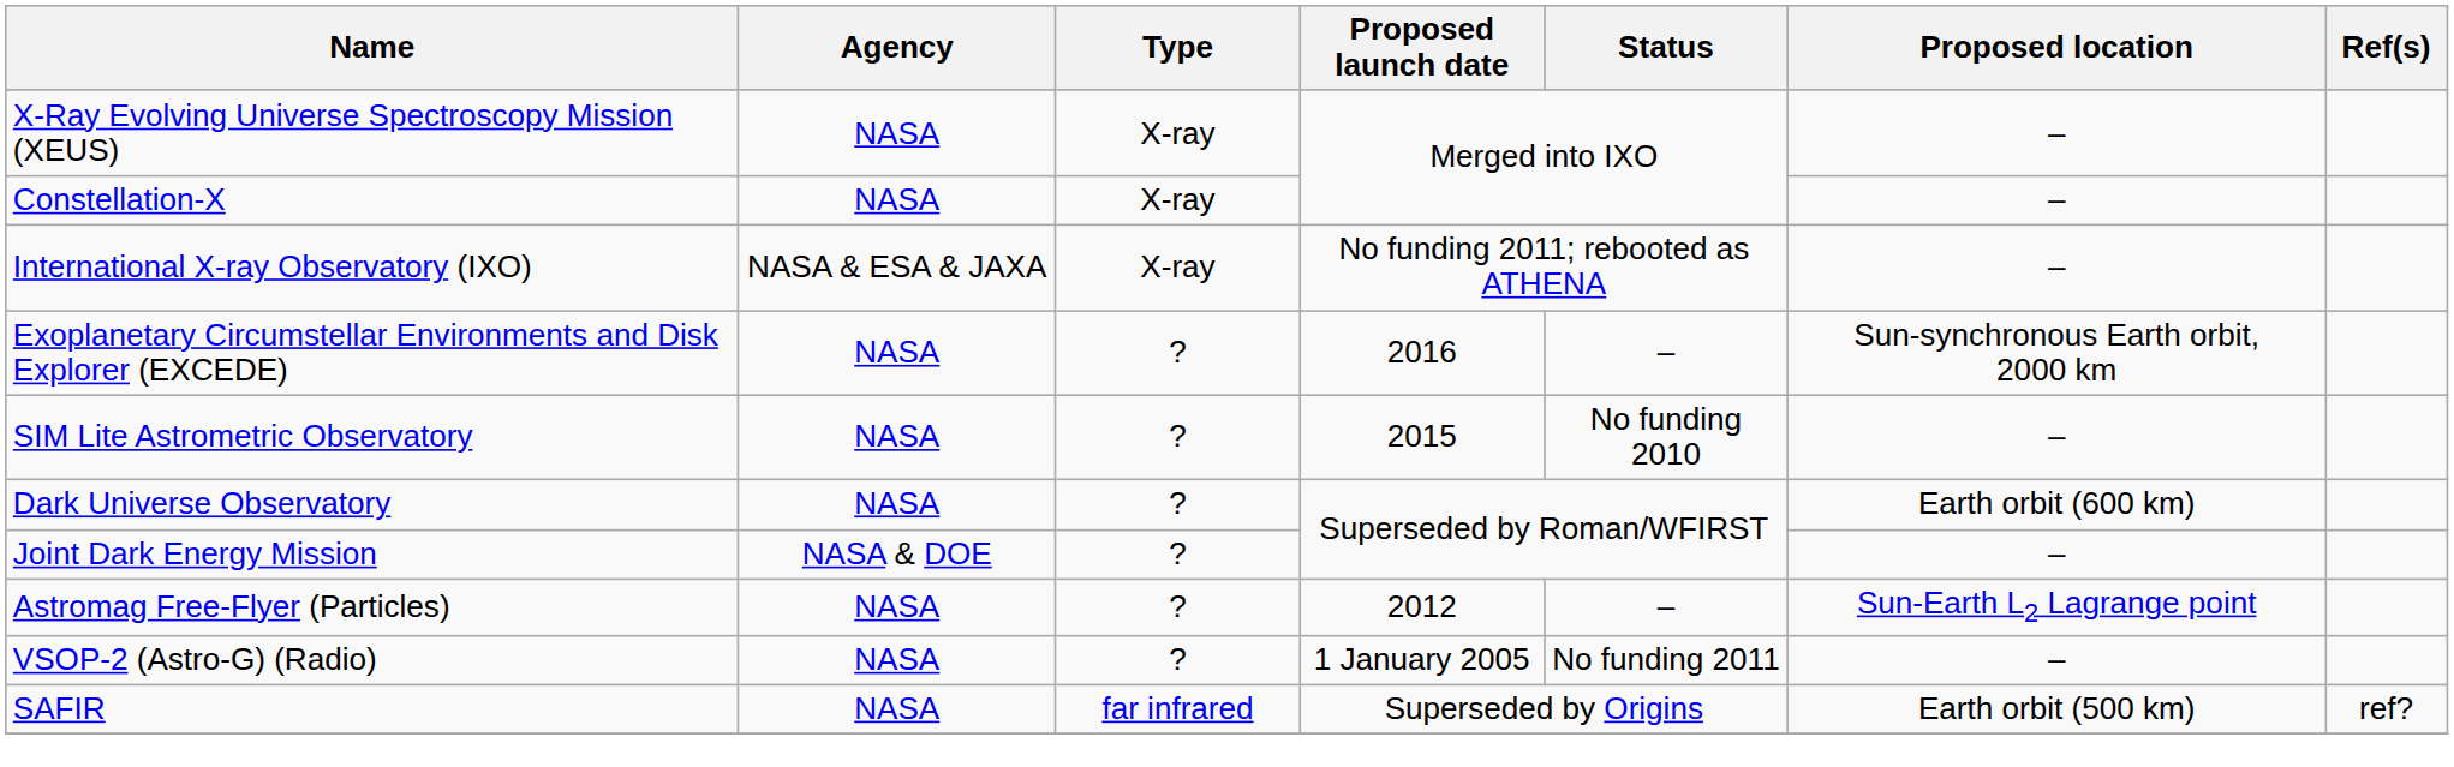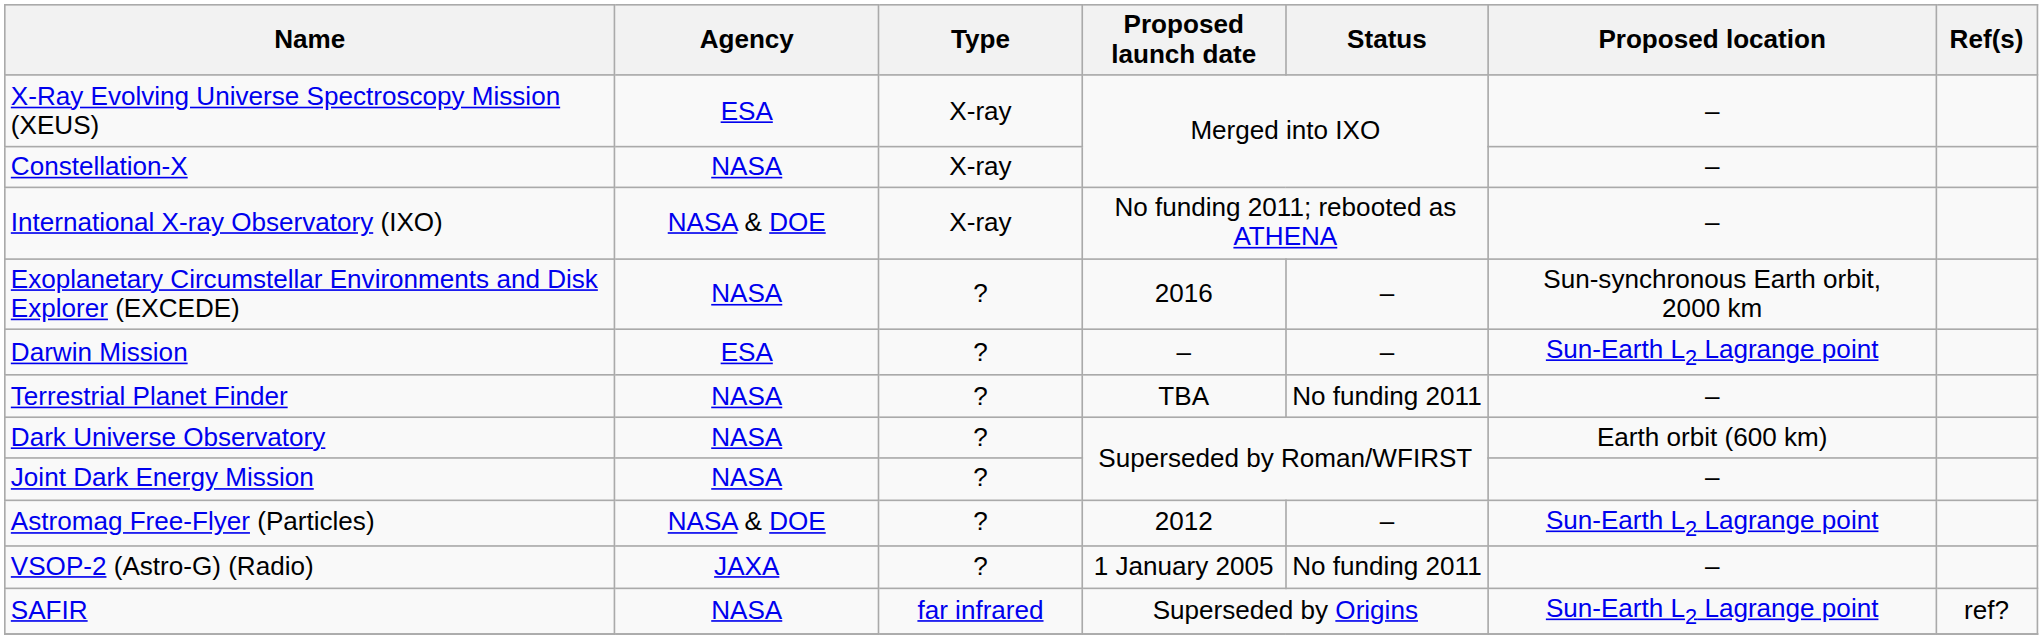 <table class="wikitable sortable" style="text-align:center;">
 <tr>
 <th width="30%">Name</th>
 <th width="13%">Agency</th>
 <th width="10%">Type</th>
 <th width="10%">Proposed <br> launch date</th>
 <th width="10%">Status</th>
 <th width="22%">Proposed location</th>
 <th class="unsortable" width="5%">Ref(s)</th>
 </tr>
 <tr>
 <td align=left><a href='#'>X-Ray Evolving Universe Spectroscopy Mission</a> (XEUS)</td>
-<td><a href='#'>NASA</a></td>
+<td><a href='#'>ESA</a></td>
 <td>X-ray</td>
 <td colspan="2" rowspan="2">Merged into IXO</td>
 <td>–</td>
 <td></td>
 </tr>
 <tr>
 <td align=left><a href='#'>Constellation-X</a></td>
 <td><a href='#'>NASA</a></td>
 <td>X-ray</td>
 <td>–</td>
 <td></td>
 </tr>
 <tr>
 <td align=left><a href='#'>International X-ray Observatory</a> (IXO)</td>
-<td>NASA & ESA & JAXA</td>
+<td><a href='#'>NASA</a> & <a href='#'>DOE</a></td>
 <td>X-ray</td>
 <td colspan="2">No funding 2011; rebooted as <a href='#'>ATHENA</a></td>
 <td>–</td>
 <td></td>
 </tr>
 <tr>
 <td align=left><a href='#'>Exoplanetary Circumstellar Environments and Disk Explorer</a> (EXCEDE)</td>
 <td><a href='#'>NASA</a></td>
 <td>?</td>
 <td>2016</td>
 <td>–</td>
 <td>Sun-synchronous Earth orbit, 2000 km</td>
 <td></td>
 </tr>
 <tr>
-<td align=left><a href='#'>SIM Lite Astrometric Observatory</a></td>
+<td align=left><a href='#'>Darwin Mission</a></td>
+<td><a href='#'>ESA</a></td>
+<td>?</td>
+<td>–</td>
+<td>–</td>
+<td><a href='#'>Sun-Earth L<sub>2</sub> Lagrange point</a></td>
+<td></td>
+</tr>
+<tr>
+<td align=left><a href='#'>Terrestrial Planet Finder</a></td>
 <td><a href='#'>NASA</a></td>
 <td>?</td>
-<td>2015</td>
-<td>No funding 2010</td>
+<td>TBA</td>
+<td>No funding 2011</td>
 <td>–</td>
 <td></td>
 </tr>
 <tr>
 <td align=left><a href='#'>Dark Universe Observatory</a></td>
 <td><a href='#'>NASA</a></td>
 <td>?</td>
 <td colspan="2" rowspan="2">Superseded by Roman/WFIRST</td>
 <td>Earth orbit (600 km)</td>
 <td></td>
 </tr>
 <tr>
 <td align=left><a href='#'>Joint Dark Energy Mission</a></td>
-<td><a href='#'>NASA</a> & <a href='#'>DOE</a></td>
+<td><a href='#'>NASA</a></td>
 <td>?</td>
 <td>–</td>
 <td></td>
 </tr>
 <tr>
 <td align=left><a href='#'>Astromag Free-Flyer</a> (Particles)</td>
-<td><a href='#'>NASA</a></td>
+<td><a href='#'>NASA</a> & <a href='#'>DOE</a></td>
 <td>?</td>
 <td>2012</td>
 <td>–</td>
 <td><a href='#'>Sun-Earth L<sub>2</sub> Lagrange point</a></td>
 <td></td>
 </tr>
 <tr>
 <td align=left><a href='#'>VSOP-2</a> (Astro-G) (Radio)</td>
-<td><a href='#'>NASA</a></td>
+<td><a href='#'>JAXA</a></td>
 <td>?</td>
 <td>1 January 2005</td>
 <td>No funding 2011</td>
 <td>–</td>
 <td></td>
 </tr>
 <tr>
 <td align=left><a href='#'>SAFIR</a></td>
 <td><a href='#'>NASA</a></td>
 <td><a href='#'>far infrared</a></td>
 <td colspan="2">Superseded by <a href='#'>Origins</a></td>
-<td>Earth orbit (500 km)</td>
+<td><a href='#'>Sun-Earth L<sub>2</sub> Lagrange point</a></td>
 <td>ref?</td>
 </tr>
 <tr>
 </tr>
 </table>
